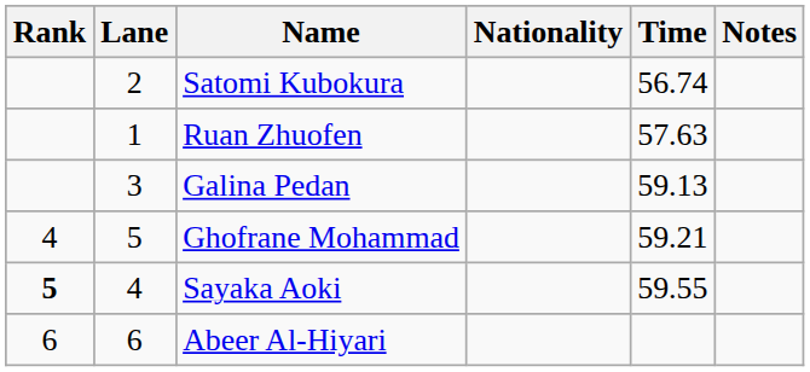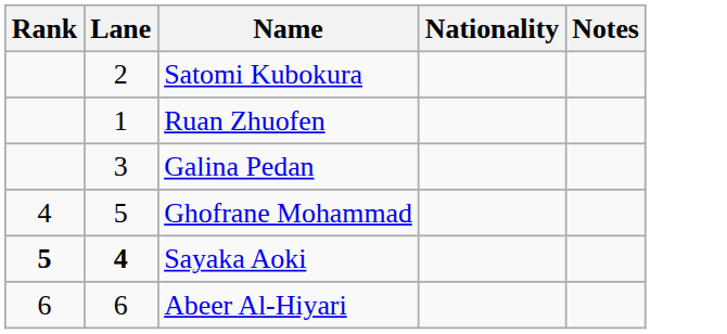 <table class="wikitable sortable" style="text-align:center;font-size:95%">
 <tr>
 <th>Rank</th>
 <th>Lane</th>
 <th>Name</th>
 <th>Nationality</th>
-<th>Time</th>
 <th>Notes</th>
 </tr>
 <tr>
 <td></td>
 <td>2</td>
 <td align=left><a href='#'>Satomi Kubokura</a></td>
 <td align=left></td>
-<td>56.74</td>
 <td></td>
 </tr>
 <tr>
 <td></td>
 <td>1</td>
 <td align=left><a href='#'>Ruan Zhuofen</a></td>
 <td align=left></td>
-<td>57.63</td>
 <td></td>
 </tr>
 <tr>
 <td></td>
 <td>3</td>
 <td align=left><a href='#'>Galina Pedan</a></td>
 <td align=left></td>
-<td>59.13</td>
 <td></td>
 </tr>
 <tr>
 <td>4</td>
 <td>5</td>
 <td align=left><a href='#'>Ghofrane Mohammad</a></td>
 <td align=left></td>
-<td>59.21</td>
 <td></td>
 </tr>
 <tr>
 <td><strong>5</strong></td>
-<td>4</td>
+<td><strong>4</strong></td>
 <td align=left><a href='#'>Sayaka Aoki</a></td>
 <td align=left></td>
-<td>59.55</td>
 <td></td>
 </tr>
 <tr>
 <td>6</td>
 <td>6</td>
 <td align=left><a href='#'>Abeer Al-Hiyari</a></td>
 <td align=left></td>
 <td></td>
-<td></td>
 </tr>
 </table>
